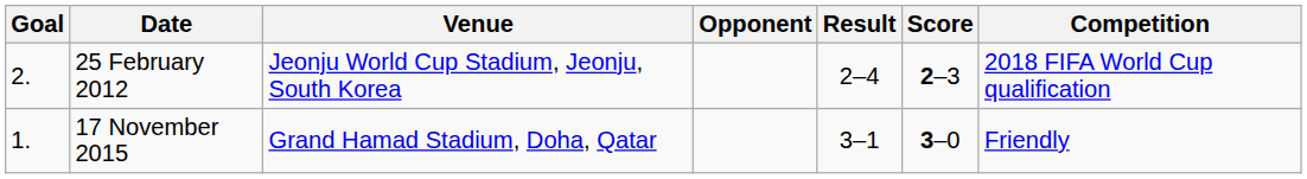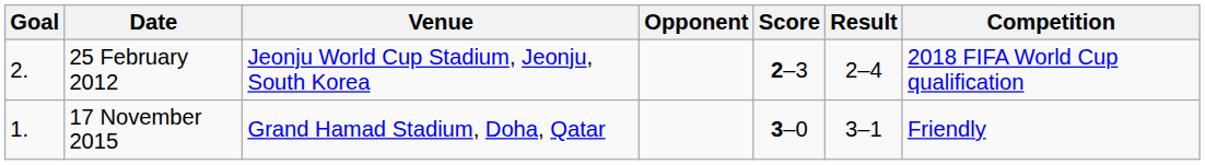 <table class="wikitable plainrowheaders sortable">
 <tr>
 <th>Goal</th>
 <th>Date</th>
 <th>Venue</th>
 <th>Opponent</th>
+<th>Score</th>
 <th>Result</th>
-<th>Score</th>
 <th>Competition</th>
 </tr>
 <tr>
 <td>2.</td>
 <td>25 February 2012</td>
 <td><a href='#'>Jeonju World Cup Stadium</a>, <a href='#'>Jeonju</a>, <a href='#'>South Korea</a></td>
 <td></td>
+<td align=center><strong>2</strong>–3</td>
 <td align=center>2–4</td>
-<td align=center><strong>2</strong>–3</td>
 <td><a href='#'>2018 FIFA World Cup qualification</a></td>
 </tr>
 <tr>
 <td>1.</td>
 <td>17 November 2015</td>
 <td><a href='#'>Grand Hamad Stadium</a>, <a href='#'>Doha</a>, <a href='#'>Qatar</a></td>
 <td></td>
+<td align=center><strong>3</strong>–0</td>
 <td align=center>3–1</td>
-<td align=center><strong>3</strong>–0</td>
 <td><a href='#'>Friendly</a></td>
 </tr>
 </table>
